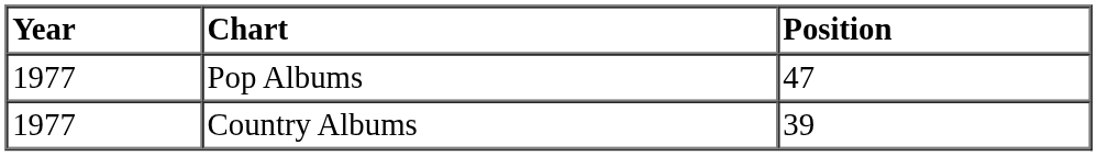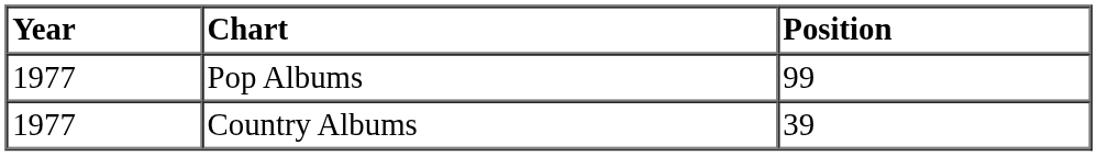 <table border=1 cellspacing=0 cellpadding=2 width="550px">
 <tr>
 <th align="left">Year</th>
 <th align="left">Chart</th>
 <th align="left">Position</th>
 </tr>
 <tr>
 <td align="left">1977</td>
 <td align="left">Pop Albums</td>
-<td align="left">47</td>
+<td align="left">99</td>
 </tr>
 <tr>
 <td align="left">1977</td>
 <td align="left">Country Albums</td>
 <td align="left">39</td>
 </tr>
 <tr>
 </tr>
 </table>
